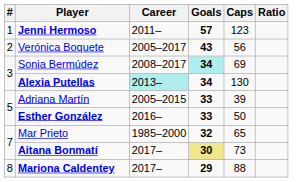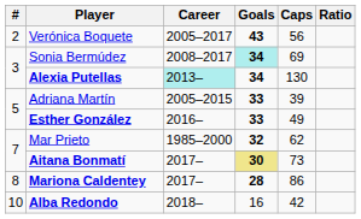 <table class="wikitable" style="text-align: center;">
 <tr>
 <th>#</th>
 <th style="width:160px;">Player</th>
 <th>Career</th>
 <th>Goals</th>
 <th>Caps</th>
 <th>Ratio</th>
-</tr>
-<tr>
-<td>1</td>
-<td style="text-align:left;"><strong><a href='#'>Jenni Hermoso</a></strong></td>
-<td style="text-align:left;">2011–</td>
-<td><strong>57</strong></td>
-<td>123</td>
-<td></td>
 </tr>
 <tr>
 <td>2</td>
 <td style="text-align:left;"><a href='#'>Verónica Boquete</a></td>
 <td style="text-align:left;">2005–2017</td>
 <td><strong>43</strong></td>
 <td>56</td>
 <td></td>
 </tr>
 <tr>
 <td rowspan=2>3</td>
 <td style="text-align:left;"><a href='#'>Sonia Bermúdez</a></td>
 <td style="text-align:left;">2008–2017</td>
 <td style="background: paleturquoise;"><strong>34</strong></td>
 <td>69</td>
 <td></td>
 </tr>
 <tr>
 <td style="text-align:left;"><strong><a href='#'>Alexia Putellas</a></strong></td>
 <td style="background: paleturquoise; text-align:left;">2013–</td>
 <td><strong>34</strong></td>
 <td>130</td>
 <td></td>
 </tr>
 <tr>
 <td rowspan=2>5</td>
 <td style="text-align:left;"><a href='#'>Adriana Martín</a></td>
 <td style="text-align:left;">2005–2015</td>
 <td><strong>33</strong></td>
 <td>39</td>
 <td></td>
 </tr>
 <tr>
 <td style="text-align:left"><strong><a href='#'>Esther González</a></strong></td>
 <td style="text-align:left;">2016–</td>
 <td><strong>33</strong></td>
-<td>50</td>
+<td>49</td>
 <td></td>
 </tr>
 <tr>
 <td rowspan=2>7</td>
 <td style="text-align:left"><a href='#'>Mar Prieto</a></td>
 <td style="text-align:left;">1985–2000</td>
 <td><strong>32</strong></td>
-<td>65</td>
+<td>62</td>
 <td></td>
 </tr>
 <tr>
 <td style="text-align:left"><strong><a href='#'>Aitana Bonmatí</a></strong></td>
 <td style="text-align:left;">2017–</td>
 <td style="background: khaki;"><strong>30</strong></td>
 <td>73</td>
 <td></td>
 </tr>
 <tr>
 <td>8</td>
 <td style="text-align:left"><strong><a href='#'>Mariona Caldentey</a></strong></td>
 <td style="text-align:left;">2017–</td>
-<td><strong>29</strong></td>
-<td>88</td>
+<td><strong>28</strong></td>
+<td>86</td>
+<td></td>
+</tr>
+<tr>
+<td>10</td>
+<td style="text-align:left;"><strong><a href='#'>Alba Redondo</a></strong></td>
+<td style="text-align:left;">2018–</td>
+<td>16</td>
+<td>42</td>
 <td></td>
 </tr>
 </table>
